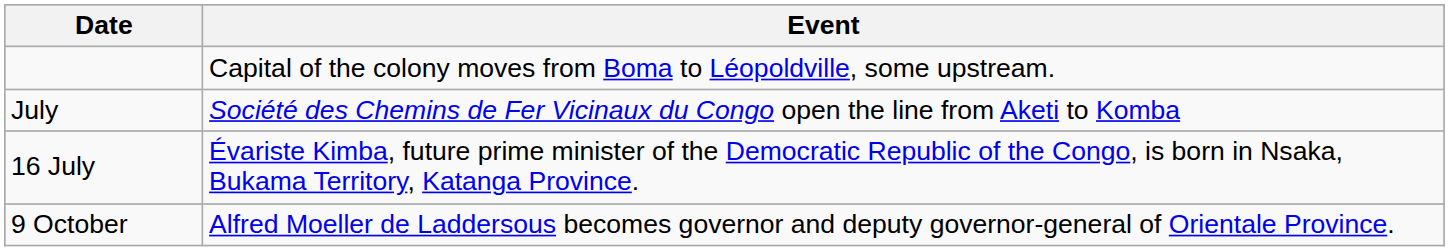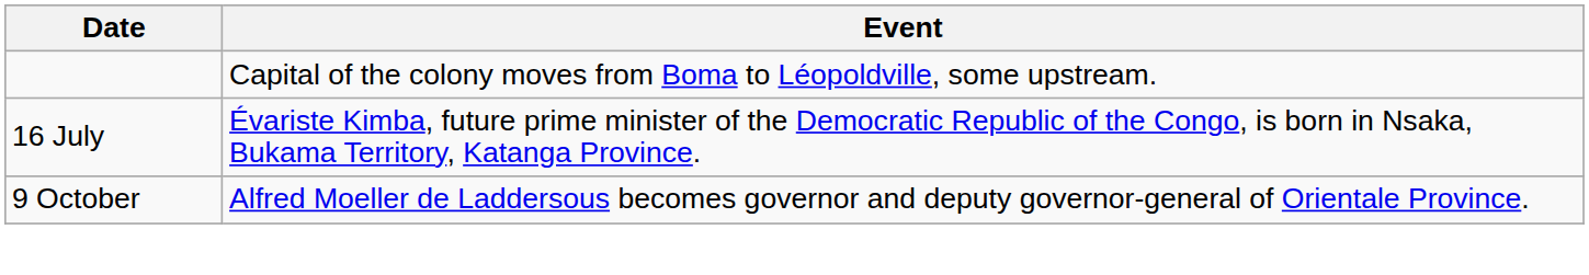 <table class=wikitable>
 <tr>
 <th style="width:7em">Date</th>
 <th>Event</th>
 </tr>
 <tr>
 <td></td>
 <td>Capital of the colony moves from <a href='#'>Boma</a> to <a href='#'>Léopoldville</a>, some  upstream.</td>
 </tr>
 <tr>
-<td>July</td>
-<td><em><a href='#'>Société des Chemins de Fer Vicinaux du Congo</a></em> open the line from <a href='#'>Aketi</a> to <a href='#'>Komba</a></td>
-</tr>
-<tr>
 <td>16 July</td>
 <td><a href='#'>Évariste Kimba</a>, future prime minister of the <a href='#'>Democratic Republic of the Congo</a>, is born in  Nsaka, <a href='#'>Bukama Territory</a>, <a href='#'>Katanga Province</a>.</td>
 </tr>
 <tr>
 <td>9 October</td>
 <td><a href='#'>Alfred Moeller de Laddersous</a> becomes governor and deputy governor-general of <a href='#'>Orientale Province</a>.</td>
 </tr>
 </table>
